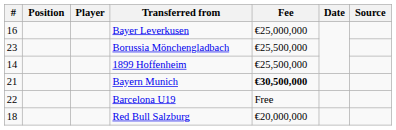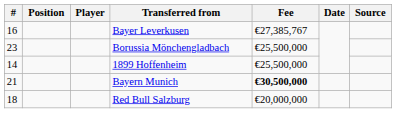 <table class="wikitable sortable" style="width:90%; text-align:center; font-size:95%; text-align:left;">
 <tr>
 <th>#</th>
 <th>Position</th>
 <th>Player</th>
 <th>Transferred from</th>
 <th>Fee</th>
 <th>Date</th>
 <th>Source</th>
 </tr>
 <tr>
 <td>16</td>
 <td></td>
 <td></td>
 <td> <a href='#'>Bayer Leverkusen</a></td>
-<td>€25,000,000</td>
+<td>€27,385,767</td>
 <td rowspan=3></td>
 <td></td>
 </tr>
 <tr>
 <td>23</td>
 <td></td>
 <td></td>
 <td> <a href='#'>Borussia Mönchengladbach</a></td>
 <td>€25,500,000</td>
 <td></td>
 </tr>
 <tr>
 <td>14</td>
 <td></td>
 <td></td>
 <td> <a href='#'>1899 Hoffenheim</a></td>
 <td>€25,500,000</td>
 <td></td>
 </tr>
 <tr>
 <td>21</td>
 <td></td>
 <td></td>
 <td> <a href='#'>Bayern Munich</a></td>
 <td><strong>€30,500,000</strong></td>
 <td></td>
 <td></td>
 </tr>
 <tr>
-<td>22</td>
-<td></td>
-<td></td>
-<td> <a href='#'>Barcelona U19</a></td>
-<td>Free</td>
-<td></td>
-<td></td>
-</tr>
-<tr>
 <td>18</td>
 <td></td>
 <td></td>
 <td> <a href='#'>Red Bull Salzburg</a></td>
 <td>€20,000,000</td>
 <td></td>
 <td></td>
 </tr>
 </table>
